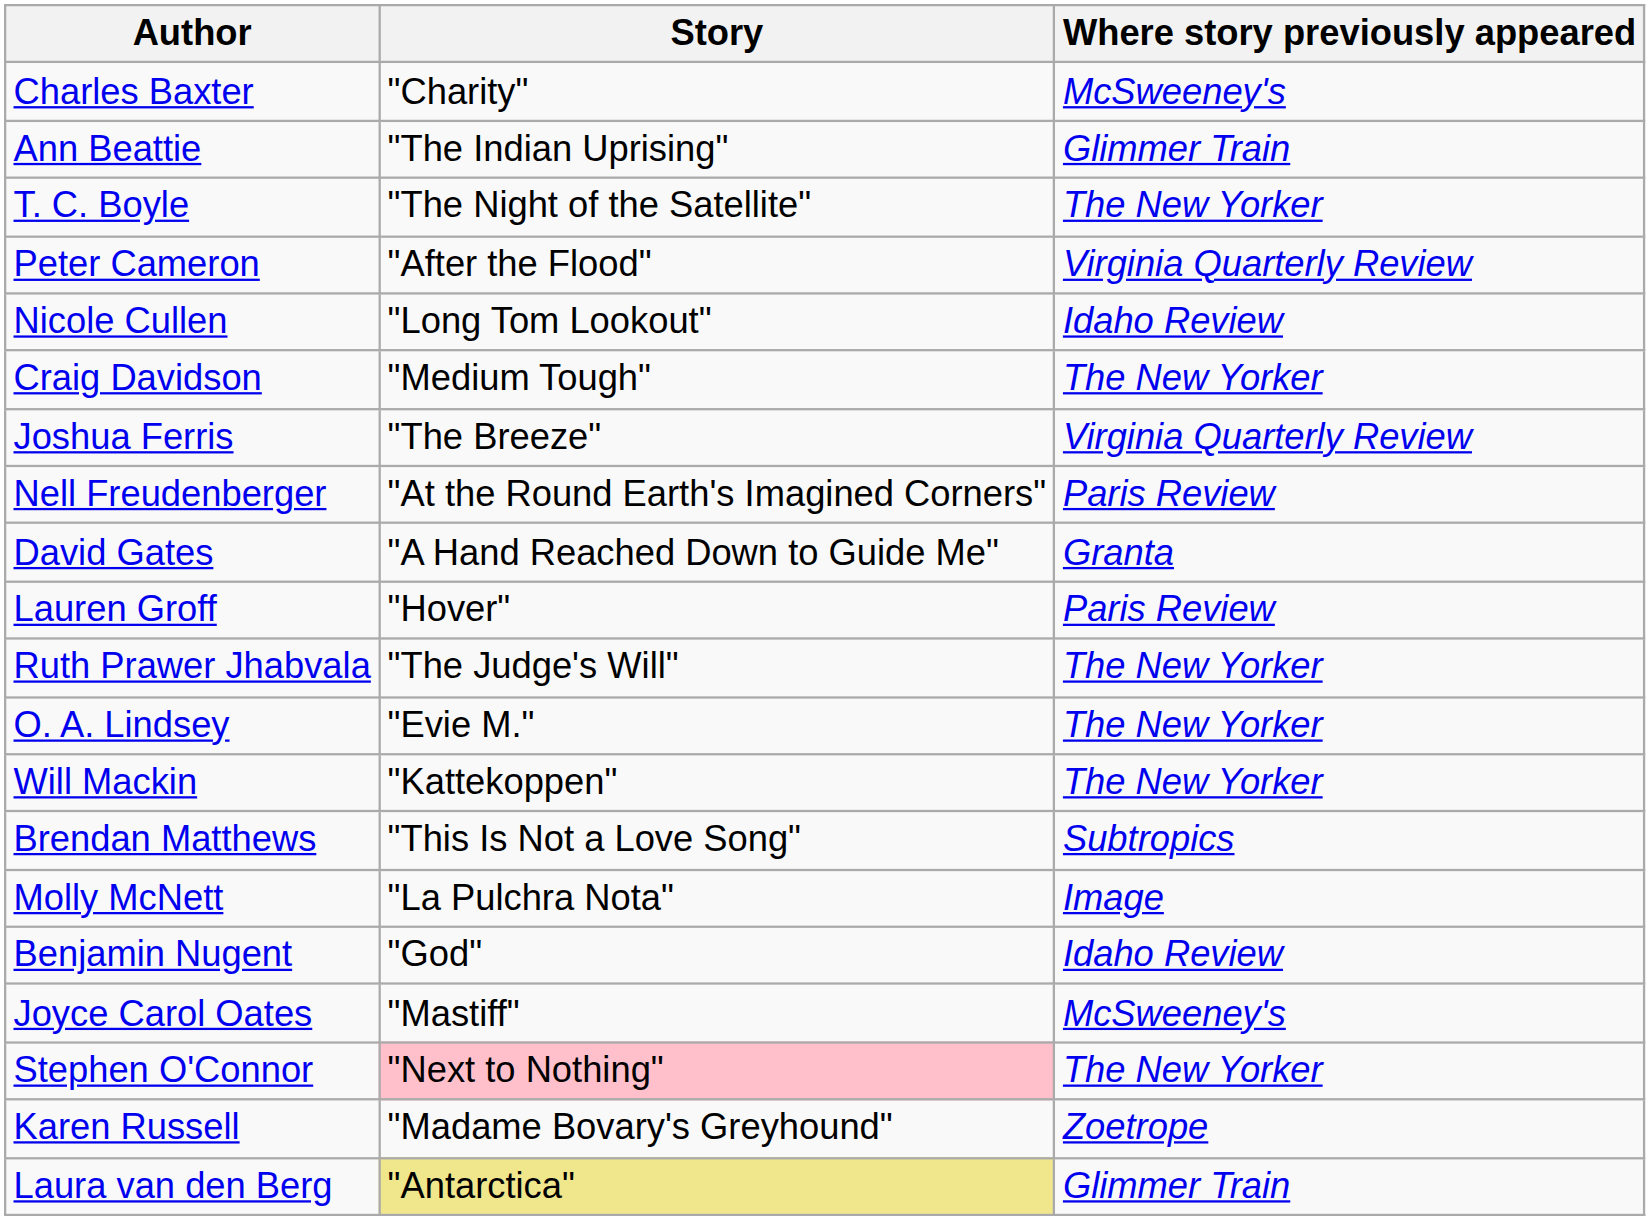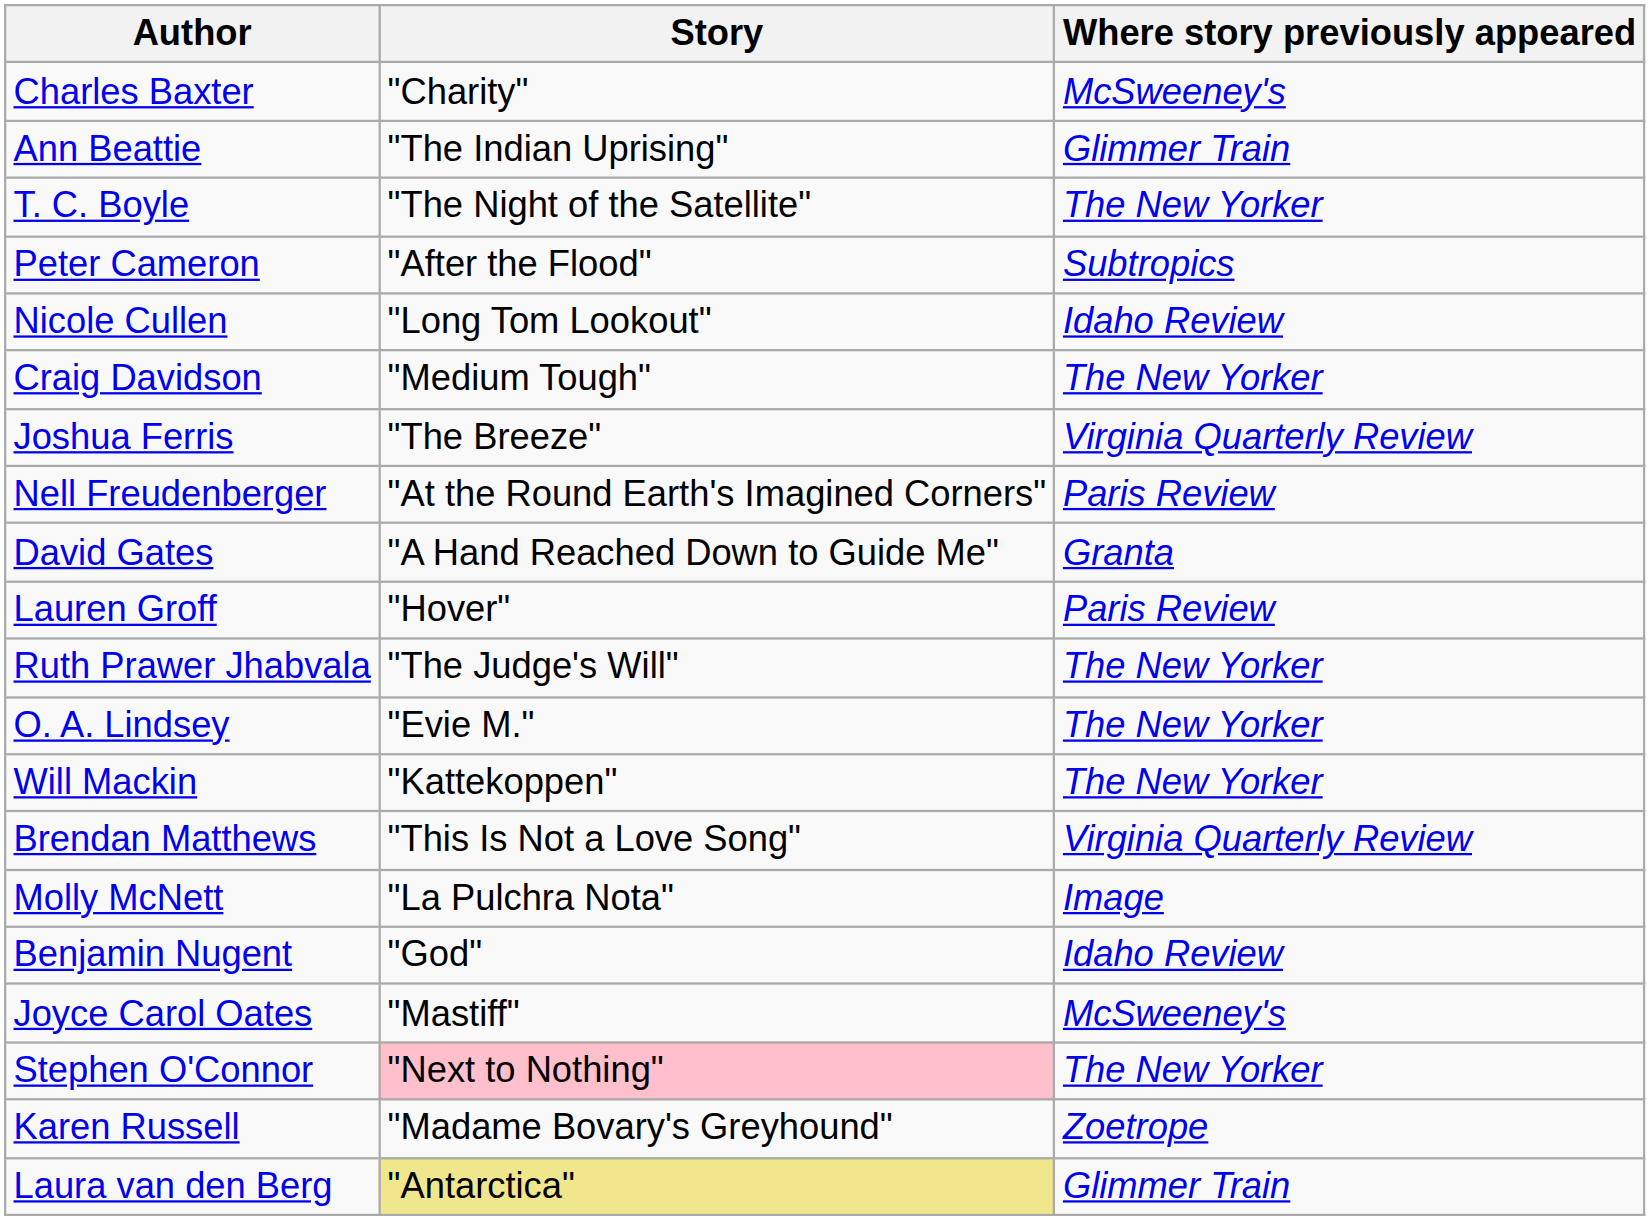 <table class="wikitable">
 <tr>
 <th>Author</th>
 <th>Story</th>
 <th>Where story previously appeared</th>
 </tr>
 <tr>
 <td><a href='#'>Charles Baxter</a></td>
 <td>"Charity"</td>
 <td><em><a href='#'>McSweeney's</a></em></td>
 </tr>
 <tr>
 <td><a href='#'>Ann Beattie</a></td>
 <td>"The Indian Uprising"</td>
 <td><em><a href='#'>Glimmer Train</a></em></td>
 </tr>
 <tr>
 <td><a href='#'>T. C. Boyle</a></td>
 <td>"The Night of the Satellite"</td>
 <td><em><a href='#'>The New Yorker</a></em></td>
 </tr>
 <tr>
 <td><a href='#'>Peter Cameron</a></td>
 <td>"After the Flood"</td>
-<td><em><a href='#'>Virginia Quarterly Review</a></em></td>
+<td><em><a href='#'>Subtropics</a></em></td>
 </tr>
 <tr>
 <td><a href='#'>Nicole Cullen</a></td>
 <td>"Long Tom Lookout"</td>
 <td><em><a href='#'>Idaho Review</a></em></td>
 </tr>
 <tr>
 <td><a href='#'>Craig Davidson</a></td>
 <td>"Medium Tough"</td>
 <td><em><a href='#'>The New Yorker</a></em></td>
 </tr>
 <tr>
 <td><a href='#'>Joshua Ferris</a></td>
 <td>"The Breeze"</td>
 <td><em><a href='#'>Virginia Quarterly Review</a></em></td>
 </tr>
 <tr>
 <td><a href='#'>Nell Freudenberger</a></td>
 <td>"At the Round Earth's Imagined Corners"</td>
 <td><em><a href='#'>Paris Review</a></em></td>
 </tr>
 <tr>
 <td><a href='#'>David Gates</a></td>
 <td>"A Hand Reached Down to Guide Me"</td>
 <td><em><a href='#'>Granta</a></em></td>
 </tr>
 <tr>
 <td><a href='#'>Lauren Groff</a></td>
 <td>"Hover"</td>
 <td><em><a href='#'>Paris Review</a></em></td>
 </tr>
 <tr>
 <td><a href='#'>Ruth Prawer Jhabvala</a></td>
 <td>"The Judge's Will"</td>
 <td><em><a href='#'>The New Yorker</a></em></td>
 </tr>
 <tr>
 <td><a href='#'>O. A. Lindsey</a></td>
 <td>"Evie M."</td>
 <td><em><a href='#'>The New Yorker</a></em></td>
 </tr>
 <tr>
 <td><a href='#'>Will Mackin</a></td>
 <td>"Kattekoppen"</td>
 <td><em><a href='#'>The New Yorker</a></em></td>
 </tr>
 <tr>
 <td><a href='#'>Brendan Matthews</a></td>
 <td>"This Is Not a Love Song"</td>
-<td><em><a href='#'>Subtropics</a></em></td>
+<td><em><a href='#'>Virginia Quarterly Review</a></em></td>
 </tr>
 <tr>
 <td><a href='#'>Molly McNett</a></td>
 <td>"La Pulchra Nota"</td>
 <td><em><a href='#'>Image</a></em></td>
 </tr>
 <tr>
 <td><a href='#'>Benjamin Nugent</a></td>
 <td>"God"</td>
 <td><em><a href='#'>Idaho Review</a></em></td>
 </tr>
 <tr>
 <td><a href='#'>Joyce Carol Oates</a></td>
 <td>"Mastiff"</td>
 <td><em><a href='#'>McSweeney's</a></em></td>
 </tr>
 <tr>
 <td><a href='#'>Stephen O'Connor</a></td>
 <td style="background: pink;">"Next to Nothing"</td>
 <td><em><a href='#'>The New Yorker</a></em></td>
 </tr>
 <tr>
 <td><a href='#'>Karen Russell</a></td>
 <td>"Madame Bovary's Greyhound"</td>
 <td><em><a href='#'>Zoetrope</a></em></td>
 </tr>
 <tr>
 <td><a href='#'>Laura van den Berg</a></td>
 <td style="background: khaki;">"Antarctica"</td>
 <td><em><a href='#'>Glimmer Train</a></em></td>
 </tr>
 <tr>
 </tr>
 </table>
